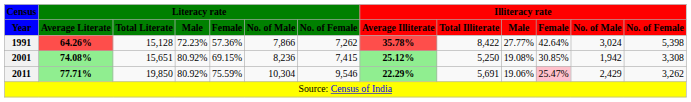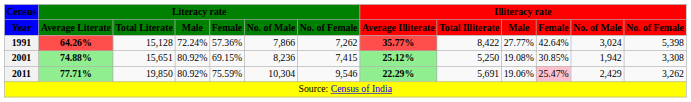 <table class="wikitable" style="text-align: right;">
 <tr>
 <th style="background: Blue;">Census</th>
 <th colspan=6 style="background: green;">Literacy rate</th>
 <th colspan=6 style="background: red;">Illiteracy rate</th>
 </tr>
 <tr>
 <th style="background: Blue;">Year</th>
 <th style="background: green;">Average Literate</th>
 <th style="background: green;">Total Literate</th>
 <th style="background: green;">Male</th>
 <th style="background: green;">Female</th>
 <th style="background: green;">No. of Male</th>
 <th style="background: green;">No. of Female</th>
 <th style="background: red;">Average Illiterate</th>
 <th style="background: red;">Total Illiterate</th>
 <th style="background: red;">Male</th>
 <th style="background: red;">Female</th>
 <th style="background: red;">No. of Male</th>
 <th style="background: red;">No. of Female</th>
 </tr>
 <tr>
 <th>1991</th>
 <th style="background: #fe4e4b;">64.26%</th>
 <td>15,128</td>
-<td>72.23%</td>
+<td>72.24%</td>
 <td>57.36%</td>
 <td>7,866</td>
 <td>7,262</td>
-<th style="background: #fe4e4b;">35.78%</th>
+<th style="background: #fe4e4b;">35.77%</th>
 <td>8,422</td>
 <td>27.77%</td>
 <td>42.64%</td>
 <td>3,024</td>
 <td>5,398</td>
 </tr>
 <tr>
 <th>2001</th>
-<th style="background: lightgreen;">74.08%</th>
+<th style="background: lightgreen;">74.88%</th>
 <td>15,651</td>
 <td>80.92%</td>
 <td>69.15%</td>
 <td>8,236</td>
 <td>7,415</td>
 <th style="background: lightgreen;">25.12%</th>
 <td>5,250</td>
 <td>19.08%</td>
 <td>30.85%</td>
 <td>1,942</td>
 <td>3,308</td>
 </tr>
 <tr>
 <th>2011</th>
 <th style="background: lightgreen;">77.71%</th>
 <td>19,850</td>
 <td>80.92%</td>
 <td>75.59%</td>
 <td>10,304</td>
 <td>9,546</td>
 <th style="background: lightgreen;">22.29%</th>
 <td>5,691</td>
 <td>19.06%</td>
 <td style="background: pink;">25.47%</td>
 <td>2,429</td>
 <td>3,262</td>
 </tr>
 <tr>
 <td colspan=13 style="background: yellow;" align=center>Source: <a href='#'>Census of India</a></td>
 </tr>
 </table>
